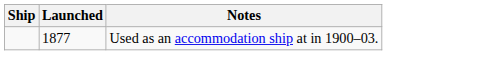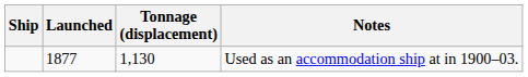 <table class="wikitable">
 <tr>
 <th>Ship</th>
 <th>Launched</th>
+<th>Tonnage<br>(displacement)</th>
 <th>Notes</th>
 </tr>
 <tr>
 <td></td>
 <td>1877</td>
+<td>1,130</td>
 <td>Used as an <a href='#'>accommodation ship</a> at  in 1900–03.</td>
 </tr>
 </table>
